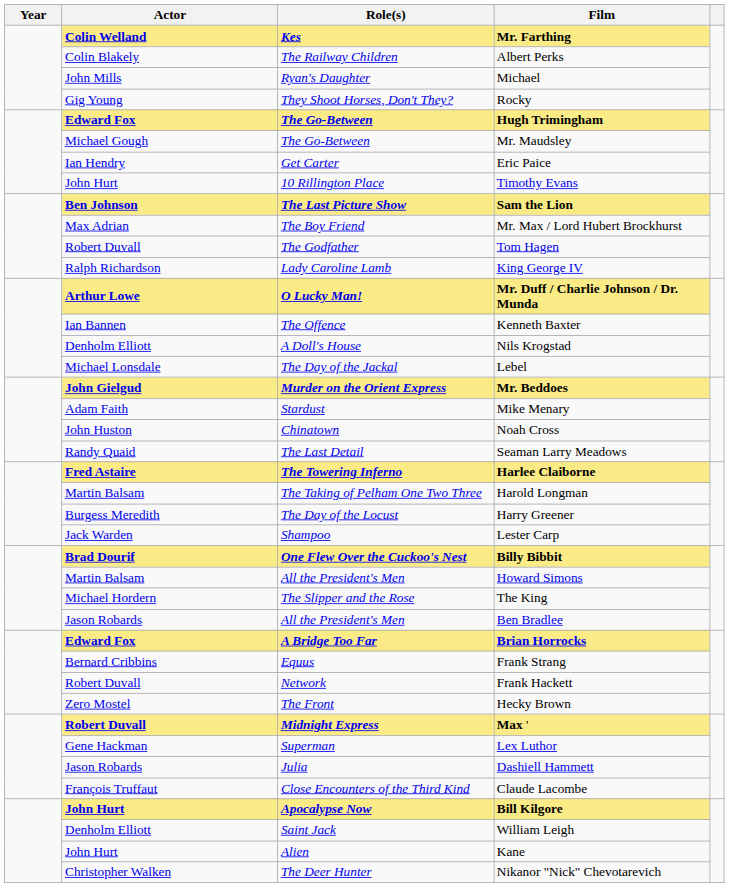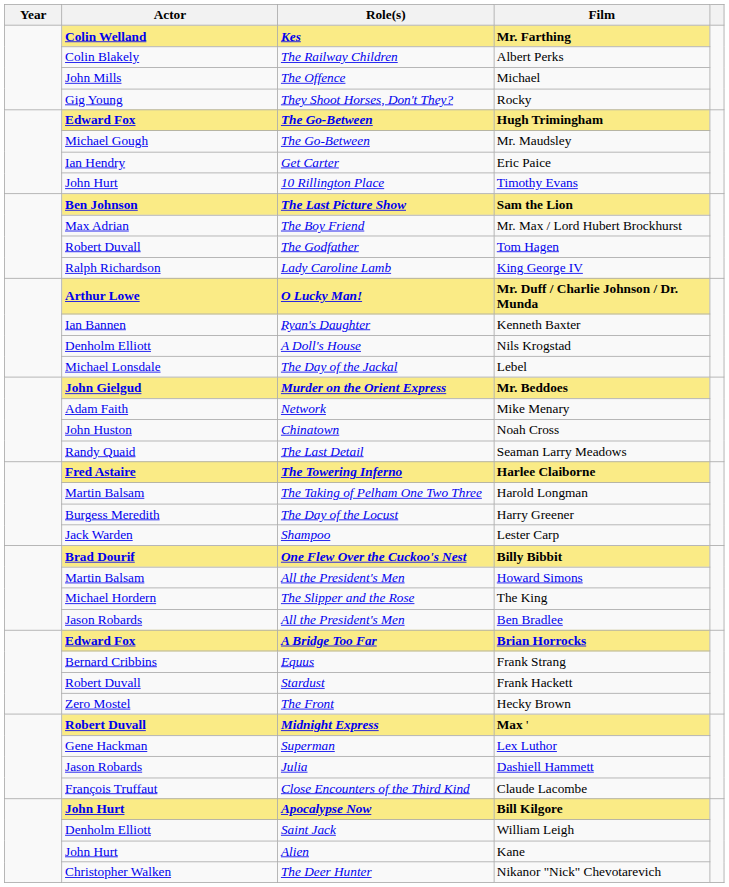 <table class="wikitable sortable">
 <tr>
 <th scope="col" style="width:8%;">Year</th>
 <th scope="col" style="width:30%;">Actor</th>
 <th scope="col" style="width:30%;">Role(s)</th>
 <th scope="col" style="width:30%;">Film</th>
 <th scope="col" style="width:2%;" class="unsortable"></th>
 </tr>
 <tr>
 <td rowspan="4"></td>
 <td style="background:#FAEB86"><strong><a href='#'>Colin Welland</a></strong></td>
 <td style="background:#FAEB86"><strong><em><a href='#'>Kes</a></em></strong></td>
 <td style="background:#FAEB86"><strong>Mr. Farthing</strong></td>
 <td rowspan=4></td>
 </tr>
 <tr>
 <td><a href='#'>Colin Blakely</a></td>
 <td><em><a href='#'>The Railway Children</a></em></td>
 <td>Albert Perks</td>
 </tr>
 <tr>
 <td><a href='#'>John Mills</a></td>
-<td><em><a href='#'>Ryan's Daughter</a></em></td>
+<td><em><a href='#'>The Offence</a></em></td>
 <td>Michael</td>
 </tr>
 <tr>
 <td><a href='#'>Gig Young</a></td>
 <td><em><a href='#'>They Shoot Horses, Don't They?</a></em></td>
 <td>Rocky</td>
 </tr>
 <tr>
 <td rowspan="4"></td>
 <td style="background:#FAEB86"><strong><a href='#'>Edward Fox</a></strong></td>
 <td style="background:#FAEB86"><strong><em><a href='#'>The Go-Between</a></em></strong></td>
 <td style="background:#FAEB86"><strong>Hugh Trimingham</strong></td>
 <td rowspan=4></td>
 </tr>
 <tr>
 <td><a href='#'>Michael Gough</a></td>
 <td><em><a href='#'>The Go-Between</a></em></td>
 <td>Mr. Maudsley</td>
 </tr>
 <tr>
 <td><a href='#'>Ian Hendry</a></td>
 <td><em><a href='#'>Get Carter</a></em></td>
 <td>Eric Paice</td>
 </tr>
 <tr>
 <td><a href='#'>John Hurt</a></td>
 <td><em><a href='#'>10 Rillington Place</a></em></td>
 <td><a href='#'>Timothy Evans</a></td>
 </tr>
 <tr>
 <td rowspan="4"></td>
 <td style="background:#FAEB86"><strong><a href='#'>Ben Johnson</a></strong></td>
 <td style="background:#FAEB86"><strong><em><a href='#'>The Last Picture Show</a></em></strong></td>
 <td style="background:#FAEB86"><strong>Sam the Lion</strong></td>
 <td rowspan=4></td>
 </tr>
 <tr>
 <td><a href='#'>Max Adrian</a> </td>
 <td><em><a href='#'>The Boy Friend</a></em></td>
 <td>Mr. Max / Lord Hubert Brockhurst</td>
 </tr>
 <tr>
 <td><a href='#'>Robert Duvall</a></td>
 <td><em><a href='#'>The Godfather</a></em></td>
 <td><a href='#'>Tom Hagen</a></td>
 </tr>
 <tr>
 <td><a href='#'>Ralph Richardson</a></td>
 <td><em><a href='#'>Lady Caroline Lamb</a></em></td>
 <td><a href='#'>King George IV</a></td>
 </tr>
 <tr>
 <td rowspan="4"></td>
 <td style="background:#FAEB86"><strong><a href='#'>Arthur Lowe</a></strong></td>
 <td style="background:#FAEB86"><strong><em><a href='#'>O Lucky Man!</a></em></strong></td>
 <td style="background:#FAEB86"><strong>Mr. Duff / Charlie Johnson / Dr. Munda</strong></td>
 <td rowspan=4></td>
 </tr>
 <tr>
 <td><a href='#'>Ian Bannen</a></td>
-<td><em><a href='#'>The Offence</a></em></td>
+<td><em><a href='#'>Ryan's Daughter</a></em></td>
 <td>Kenneth Baxter</td>
 </tr>
 <tr>
 <td><a href='#'>Denholm Elliott</a></td>
 <td><em><a href='#'>A Doll's House</a></em></td>
 <td>Nils Krogstad</td>
 </tr>
 <tr>
 <td><a href='#'>Michael Lonsdale</a></td>
 <td><em><a href='#'>The Day of the Jackal</a></em></td>
 <td>Lebel</td>
 </tr>
 <tr>
 <td rowspan="4"></td>
 <td style="background:#FAEB86"><strong><a href='#'>John Gielgud</a></strong></td>
 <td style="background:#FAEB86"><strong><em><a href='#'>Murder on the Orient Express</a></em></strong></td>
 <td style="background:#FAEB86"><strong>Mr. Beddoes</strong></td>
 <td rowspan=4></td>
 </tr>
 <tr>
 <td><a href='#'>Adam Faith</a></td>
-<td><em><a href='#'>Stardust</a></em></td>
+<td><em><a href='#'>Network</a></em></td>
 <td>Mike Menary</td>
 </tr>
 <tr>
 <td><a href='#'>John Huston</a></td>
 <td><em><a href='#'>Chinatown</a></em></td>
 <td>Noah Cross</td>
 </tr>
 <tr>
 <td><a href='#'>Randy Quaid</a></td>
 <td><em><a href='#'>The Last Detail</a></em></td>
 <td>Seaman Larry Meadows</td>
 </tr>
 <tr>
 <td rowspan="4"></td>
 <td style="background:#FAEB86"><strong><a href='#'>Fred Astaire</a></strong></td>
 <td style="background:#FAEB86"><strong><em><a href='#'>The Towering Inferno</a></em></strong></td>
 <td style="background:#FAEB86"><strong>Harlee Claiborne</strong></td>
 <td rowspan=4></td>
 </tr>
 <tr>
 <td><a href='#'>Martin Balsam</a></td>
 <td><em><a href='#'>The Taking of Pelham One Two Three</a></em></td>
 <td>Harold Longman</td>
 </tr>
 <tr>
 <td><a href='#'>Burgess Meredith</a></td>
 <td><em><a href='#'>The Day of the Locust</a></em></td>
 <td>Harry Greener</td>
 </tr>
 <tr>
 <td><a href='#'>Jack Warden</a></td>
 <td><em><a href='#'>Shampoo</a></em></td>
 <td>Lester Carp</td>
 </tr>
 <tr>
 <td rowspan="4"></td>
 <td style="background:#FAEB86"><strong><a href='#'>Brad Dourif</a></strong></td>
 <td style="background:#FAEB86"><strong><em><a href='#'>One Flew Over the Cuckoo's Nest</a></em></strong></td>
 <td style="background:#FAEB86"><strong>Billy Bibbit</strong></td>
 <td rowspan=4></td>
 </tr>
 <tr>
 <td><a href='#'>Martin Balsam</a></td>
 <td><em><a href='#'>All the President's Men</a></em></td>
 <td><a href='#'>Howard Simons</a></td>
 </tr>
 <tr>
 <td><a href='#'>Michael Hordern</a></td>
 <td><em><a href='#'>The Slipper and the Rose</a></em></td>
 <td>The King</td>
 </tr>
 <tr>
 <td><a href='#'>Jason Robards</a></td>
 <td><em><a href='#'>All the President's Men</a></em></td>
 <td><a href='#'>Ben Bradlee</a></td>
 </tr>
 <tr>
 <td rowspan="4"></td>
 <td style="background:#FAEB86"><strong><a href='#'>Edward Fox</a></strong></td>
 <td style="background:#FAEB86"><strong><em><a href='#'>A Bridge Too Far</a></em></strong></td>
 <td style="background:#FAEB86"><strong><a href='#'>Brian Horrocks</a></strong></td>
 <td rowspan=4></td>
 </tr>
 <tr>
 <td><a href='#'>Bernard Cribbins</a></td>
 <td><em><a href='#'>Equus</a></em></td>
 <td>Frank Strang</td>
 </tr>
 <tr>
 <td><a href='#'>Robert Duvall</a></td>
-<td><em><a href='#'>Network</a></em></td>
+<td><em><a href='#'>Stardust</a></em></td>
 <td>Frank Hackett</td>
 </tr>
 <tr>
 <td><a href='#'>Zero Mostel</a></td>
 <td><em><a href='#'>The Front</a></em></td>
 <td>Hecky Brown</td>
 </tr>
 <tr>
 <td rowspan="4"></td>
 <td style="background:#FAEB86"><strong><a href='#'>Robert Duvall</a></strong></td>
 <td style="background:#FAEB86"><strong><em><a href='#'>Midnight Express</a></em></strong></td>
 <td style="background:#FAEB86"><strong>Max</strong> '</td>
 <td rowspan=4></td>
 </tr>
 <tr>
 <td><a href='#'>Gene Hackman</a></td>
 <td><em><a href='#'>Superman</a></em></td>
 <td><a href='#'>Lex Luthor</a></td>
 </tr>
 <tr>
 <td><a href='#'>Jason Robards</a></td>
 <td><em><a href='#'>Julia</a></em></td>
 <td><a href='#'>Dashiell Hammett</a></td>
 </tr>
 <tr>
 <td><a href='#'>François Truffaut</a></td>
 <td><em><a href='#'>Close Encounters of the Third Kind</a></em></td>
 <td>Claude Lacombe</td>
 </tr>
 <tr>
 <td rowspan="4"></td>
 <td style="background:#FAEB86"><strong><a href='#'>John Hurt</a></strong></td>
 <td style="background:#FAEB86"><strong><em><a href='#'>Apocalypse Now</a></em></strong></td>
 <td style="background:#FAEB86"><strong>Bill Kilgore</strong></td>
 <td rowspan=4></td>
 </tr>
 <tr>
 <td><a href='#'>Denholm Elliott</a></td>
 <td><em><a href='#'>Saint Jack</a></em></td>
 <td>William Leigh</td>
 </tr>
 <tr>
 <td><a href='#'>John Hurt</a></td>
 <td><em><a href='#'>Alien</a></em></td>
 <td>Kane</td>
 </tr>
 <tr>
 <td><a href='#'>Christopher Walken</a></td>
 <td><em><a href='#'>The Deer Hunter</a></em></td>
 <td>Nikanor "Nick" Chevotarevich</td>
 </tr>
 </table>
